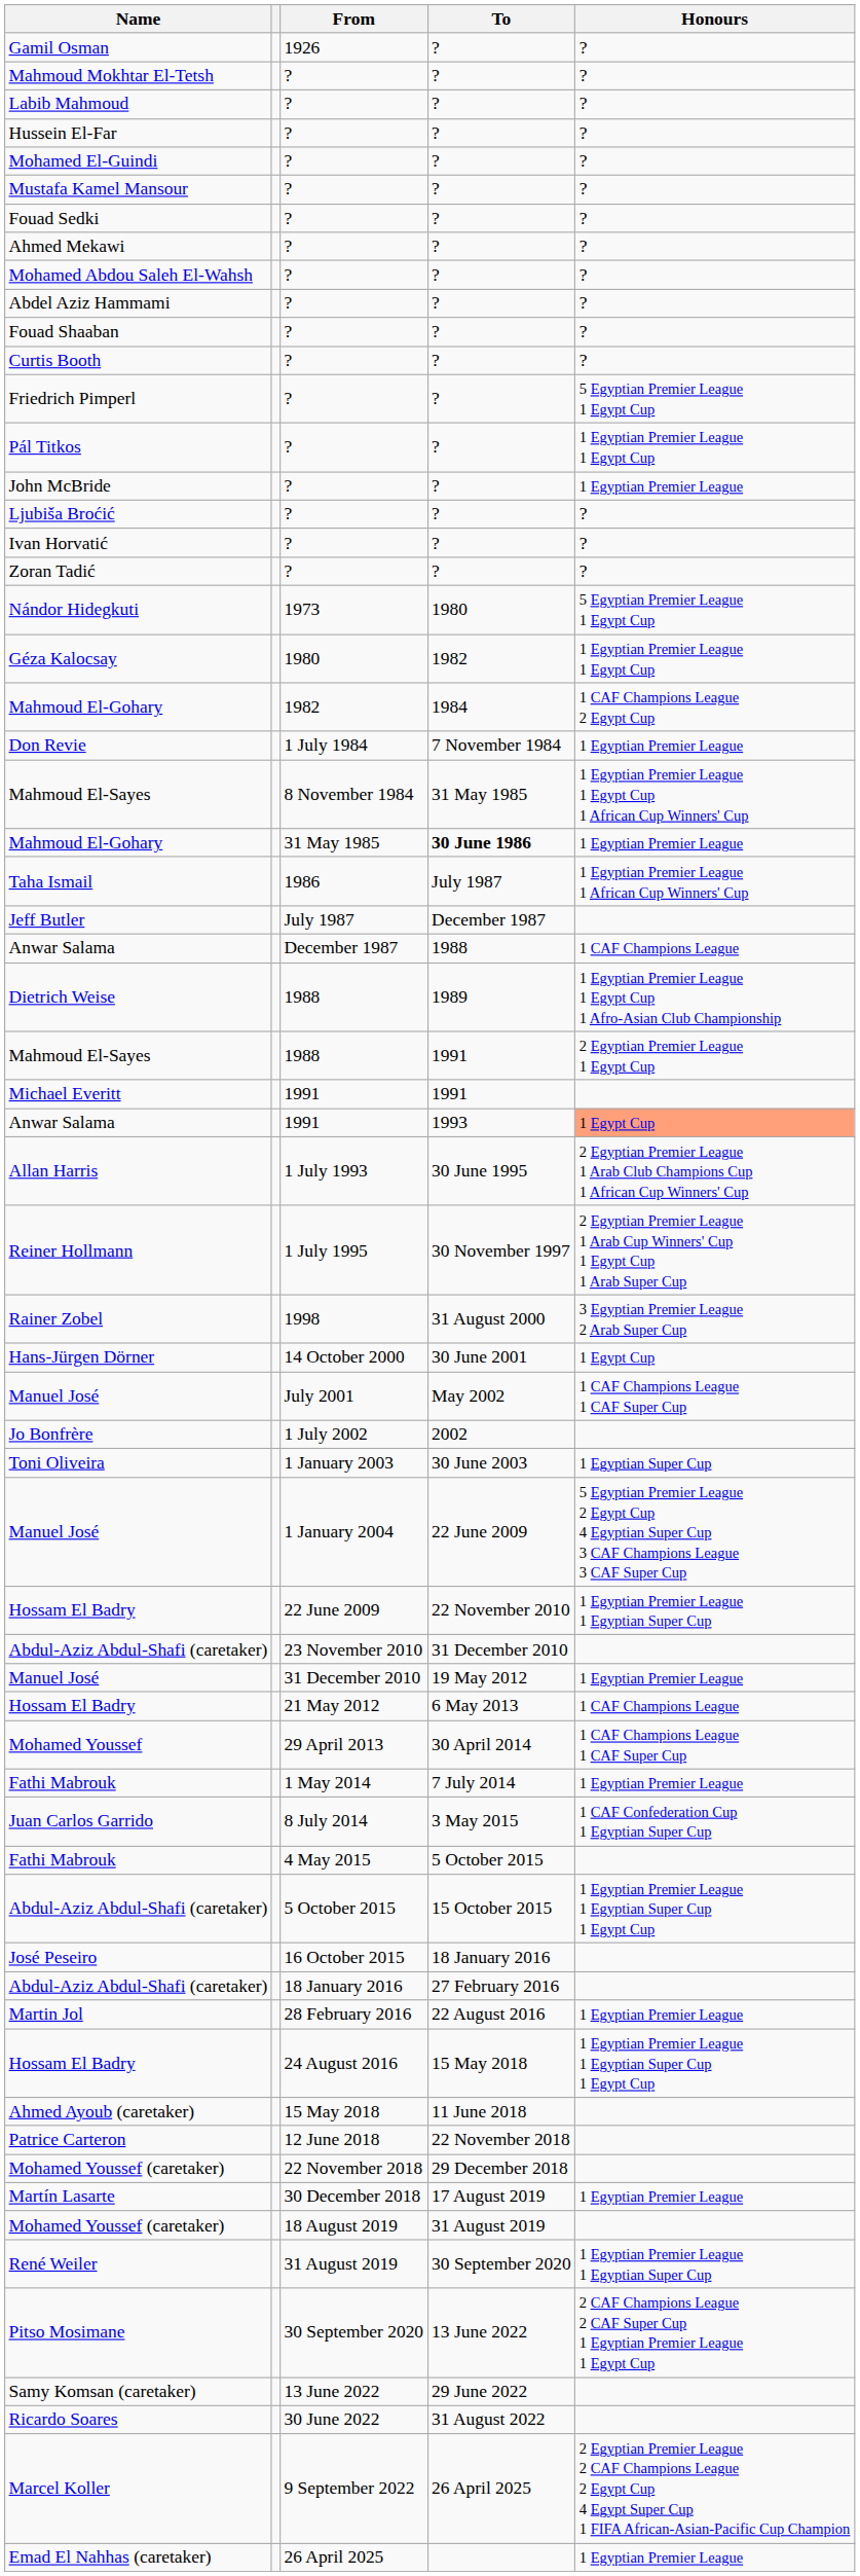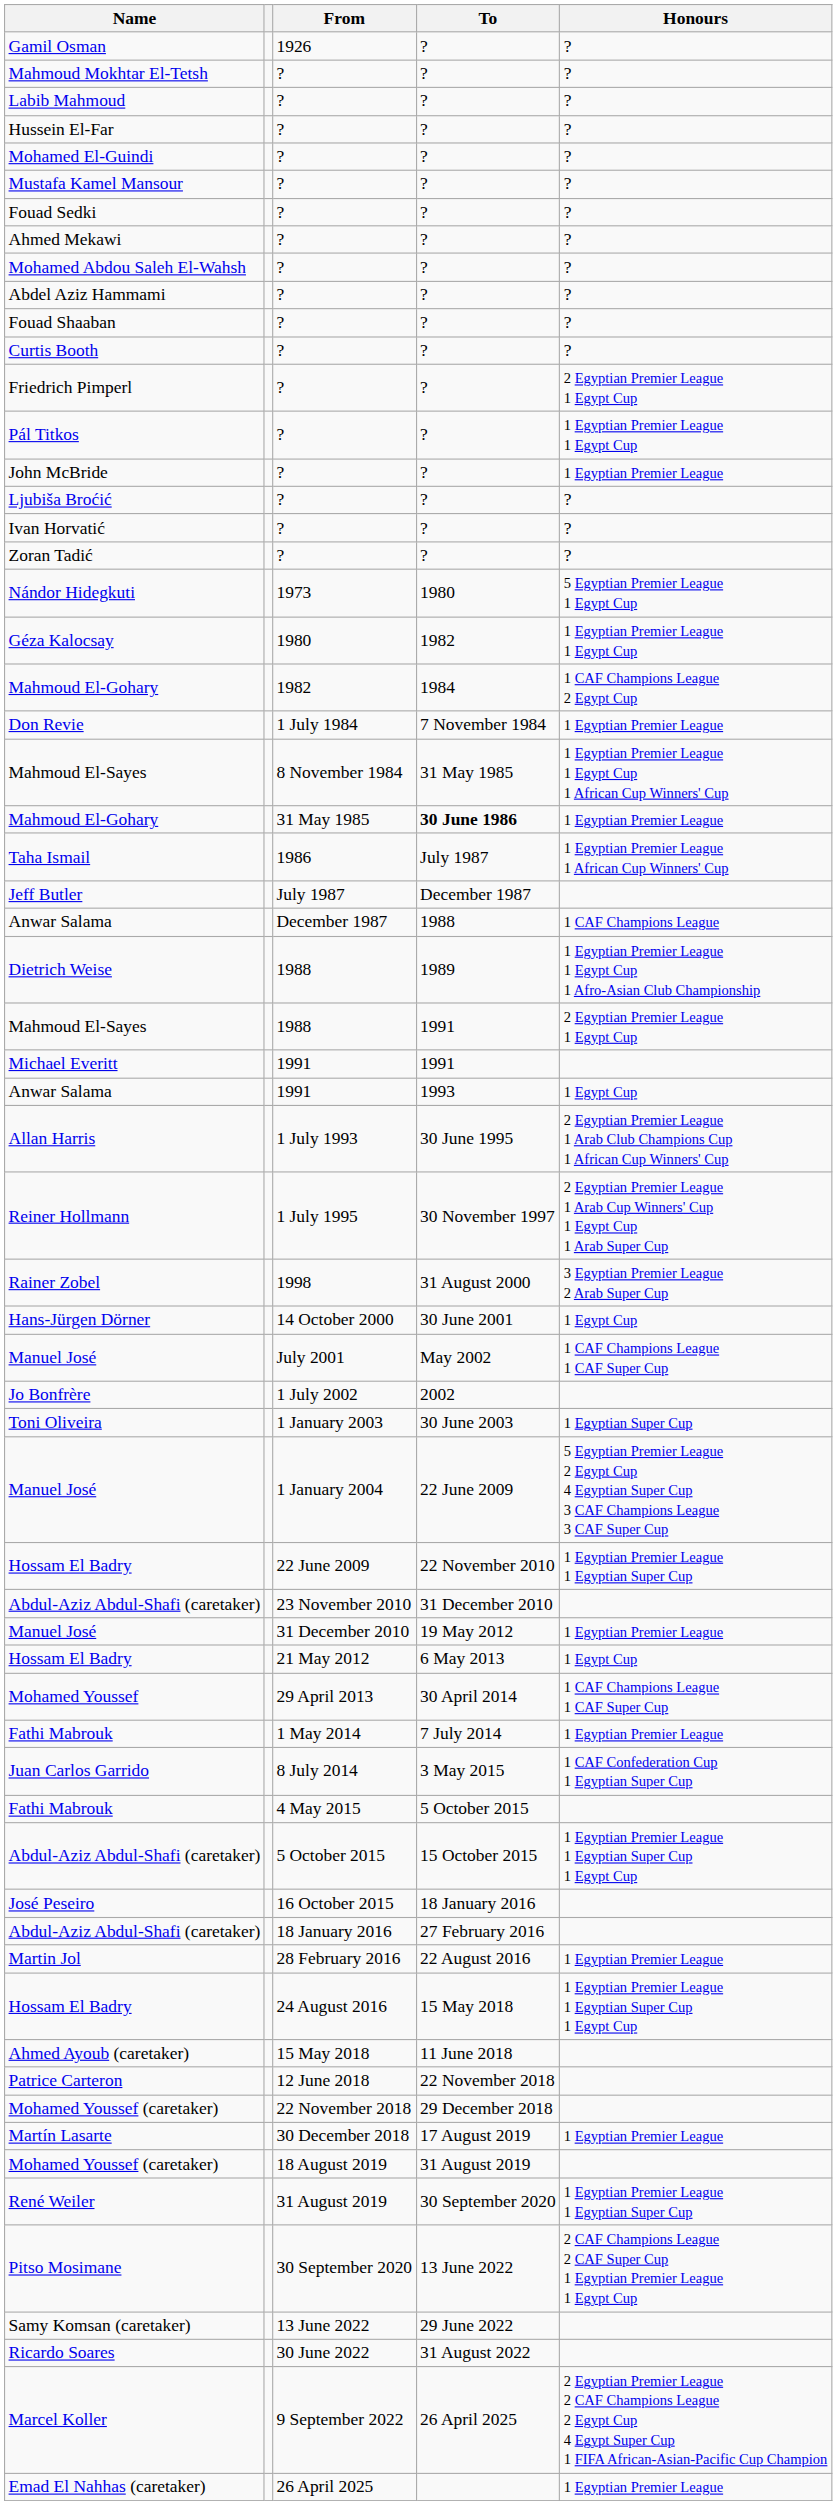 <table class="wikitable sortable" style="text-align: center;">
 <tr>
 <th>Name</th>
 <th></th>
 <th>From</th>
 <th>To</th>
 <th class="unsortable">Honours</th>
 </tr>
 <tr>
 <td align=left><a href='#'>Gamil Osman</a></td>
 <td align=center></td>
 <td align=left>1926</td>
 <td align=left>?</td>
 <td align=left>?</td>
 </tr>
 <tr>
 <td align=left><a href='#'>Mahmoud Mokhtar El-Tetsh</a></td>
 <td align=center></td>
 <td align=left>?</td>
 <td align=left>?</td>
 <td align=left>?</td>
 </tr>
 <tr>
 <td align=left><a href='#'>Labib Mahmoud</a></td>
 <td align=center></td>
 <td align=left>?</td>
 <td align=left>?</td>
 <td align=left>?</td>
 </tr>
 <tr>
 <td align=left>Hussein El-Far</td>
 <td align=center></td>
 <td align=left>?</td>
 <td align=left>?</td>
 <td align=left>?</td>
 </tr>
 <tr>
 <td align=left><a href='#'>Mohamed El-Guindi</a></td>
 <td align=center></td>
 <td align=left>?</td>
 <td align=left>?</td>
 <td align=left>?</td>
 </tr>
 <tr>
 <td align=left><a href='#'>Mustafa Kamel Mansour</a></td>
 <td align=center></td>
 <td align=left>?</td>
 <td align=left>?</td>
 <td align=left>?</td>
 </tr>
 <tr>
 <td align=left>Fouad Sedki</td>
 <td align=center></td>
 <td align=left>?</td>
 <td align=left>?</td>
 <td align=left>?</td>
 </tr>
 <tr>
 <td align=left>Ahmed Mekawi</td>
 <td align=center></td>
 <td align=left>?</td>
 <td align=left>?</td>
 <td align=left>?</td>
 </tr>
 <tr>
 <td align=left><a href='#'>Mohamed Abdou Saleh El-Wahsh</a></td>
 <td align=center></td>
 <td align=left>?</td>
 <td align=left>?</td>
 <td align=left>?</td>
 </tr>
 <tr>
 <td align=left>Abdel Aziz Hammami</td>
 <td align=center></td>
 <td align=left>?</td>
 <td align=left>?</td>
 <td align=left>?</td>
 </tr>
 <tr>
 <td align=left>Fouad Shaaban</td>
 <td align=center></td>
 <td align=left>?</td>
 <td align=left>?</td>
 <td align=left>?</td>
 </tr>
 <tr>
 <td align=left><a href='#'>Curtis Booth</a></td>
 <td align=center></td>
 <td align=left>?</td>
 <td align=left>?</td>
 <td align=left>?</td>
 </tr>
 <tr>
 <td align=left>Friedrich Pimperl</td>
 <td align=center></td>
 <td align=left>?</td>
 <td align=left>?</td>
-<td align=left><small>5 <a href='#'>Egyptian Premier League</a><br>1 <a href='#'>Egypt Cup</a> </small></td>
+<td align=left><small>2 <a href='#'>Egyptian Premier League</a><br>1 <a href='#'>Egypt Cup</a></small></td>
 </tr>
 <tr>
 <td align=left><a href='#'>Pál Titkos</a></td>
 <td align=center></td>
 <td align=left>?</td>
 <td align=left>?</td>
 <td align=left><small>1 <a href='#'>Egyptian Premier League</a><br>1 <a href='#'>Egypt Cup</a></small></td>
 </tr>
 <tr>
 <td align=left>John McBride</td>
 <td align=center></td>
 <td align=left>?</td>
 <td align=left>?</td>
 <td align=left><small>1 <a href='#'>Egyptian Premier League</a></small></td>
 </tr>
 <tr>
 <td align=left><a href='#'>Ljubiša Broćić</a></td>
 <td align=center></td>
 <td align=left>?</td>
 <td align=left>?</td>
 <td align=left>?</td>
 </tr>
 <tr>
 <td align=left>Ivan Horvatić</td>
 <td align=center></td>
 <td align=left>?</td>
 <td align=left>?</td>
 <td align=left>?</td>
 </tr>
 <tr>
 <td align=left>Zoran Tadić</td>
 <td align=center></td>
 <td align=left>?</td>
 <td align=left>?</td>
 <td align=left>?</td>
 </tr>
 <tr>
 <td align=left><a href='#'>Nándor Hidegkuti</a></td>
 <td align=center></td>
 <td align=left>1973</td>
 <td align=left>1980</td>
 <td align=left><small>5 <a href='#'>Egyptian Premier League</a><br>1 <a href='#'>Egypt Cup</a> </small></td>
 </tr>
 <tr>
 <td align=left><a href='#'>Géza Kalocsay</a></td>
 <td align=center></td>
 <td align=left>1980</td>
 <td align=left>1982</td>
 <td align=left><small>1 <a href='#'>Egyptian Premier League</a><br>1 <a href='#'>Egypt Cup</a> </small></td>
 </tr>
 <tr>
 <td align=left><a href='#'>Mahmoud El-Gohary</a></td>
 <td align=center></td>
 <td align=left>1982</td>
 <td align=left>1984</td>
 <td align=left><small>1 <a href='#'>CAF Champions League</a><br>2 <a href='#'>Egypt Cup</a> </small></td>
 </tr>
 <tr>
 <td align=left><a href='#'>Don Revie</a></td>
 <td align=center></td>
 <td align=left>1 July 1984</td>
 <td align=left>7 November 1984</td>
 <td align=left><small>1 <a href='#'>Egyptian Premier League</a> </small></td>
 </tr>
 <tr>
 <td align=left>Mahmoud El-Sayes</td>
 <td align=center></td>
 <td align=left>8 November 1984</td>
 <td align=left>31 May 1985</td>
 <td align=left><small>1 <a href='#'>Egyptian Premier League</a><br>1 <a href='#'>Egypt Cup</a><br>1 <a href='#'>African Cup Winners' Cup</a></small></td>
 </tr>
 <tr>
 <td align=left><a href='#'>Mahmoud El-Gohary</a></td>
 <td align=center></td>
 <td align=left>31 May 1985</td>
 <td align=left><strong>30 June 1986</strong></td>
 <td align=left><small>1 <a href='#'>Egyptian Premier League</a></small></td>
 </tr>
 <tr>
 <td align=left><a href='#'>Taha Ismail</a></td>
 <td align=center></td>
 <td align=left>1986</td>
 <td align=left>July 1987</td>
 <td align=left><small>1 <a href='#'>Egyptian Premier League</a><br>1 <a href='#'>African Cup Winners' Cup</a></small></td>
 </tr>
 <tr>
 <td align=left><a href='#'>Jeff Butler</a></td>
 <td align=center></td>
 <td align=left>July 1987</td>
 <td align=left>December 1987</td>
 <td align=left></td>
 </tr>
 <tr>
 <td align=left>Anwar Salama</td>
 <td align=center></td>
 <td align=left>December 1987</td>
 <td align=left>1988</td>
 <td align=left><small>1 <a href='#'>CAF Champions League</a></small></td>
 </tr>
 <tr>
 <td align=left><a href='#'>Dietrich Weise</a></td>
 <td align=center></td>
 <td align=left>1988</td>
 <td align=left>1989</td>
 <td align=left><small>1 <a href='#'>Egyptian Premier League</a><br>1 <a href='#'>Egypt Cup</a><br>1 <a href='#'>Afro-Asian Club Championship</a></small></td>
 </tr>
 <tr>
 <td align=left>Mahmoud El-Sayes</td>
 <td align=center></td>
 <td align=left>1988</td>
 <td align=left>1991</td>
 <td align=left><small>2 <a href='#'>Egyptian Premier League</a><br>1 <a href='#'>Egypt Cup</a></small></td>
 </tr>
 <tr>
 <td align=left><a href='#'>Michael Everitt</a></td>
 <td align=center></td>
 <td align=left>1991</td>
 <td align=left>1991</td>
 <td align=left></td>
 </tr>
 <tr>
 <td align=left>Anwar Salama</td>
 <td align=center></td>
 <td align=left>1991</td>
 <td align=left>1993</td>
-<td align=left style="background: lightsalmon;"><small>1 <a href='#'>Egypt Cup</a></small></td>
+<td align=left><small>1 <a href='#'>Egypt Cup</a></small></td>
 </tr>
 <tr>
 <td align=left><a href='#'>Allan Harris</a></td>
 <td align=center></td>
 <td align=left>1 July 1993</td>
 <td align=left>30 June 1995</td>
 <td align=left><small>2 <a href='#'>Egyptian Premier League</a><br>1 <a href='#'>Arab Club Champions Cup</a><br>1 <a href='#'>African Cup Winners' Cup</a></small></td>
 </tr>
 <tr>
 <td align=left><a href='#'>Reiner Hollmann</a></td>
 <td align=center></td>
 <td align=left>1 July 1995</td>
 <td align=left>30 November 1997</td>
 <td align=left><small>2 <a href='#'>Egyptian Premier League</a><br>1 <a href='#'>Arab Cup Winners' Cup</a><br>1 <a href='#'>Egypt Cup</a><br>1 <a href='#'>Arab Super Cup</a></small></td>
 </tr>
 <tr>
 <td align=left><a href='#'>Rainer Zobel</a></td>
 <td align=center></td>
 <td align=left>1998</td>
 <td align=left>31 August 2000</td>
 <td align=left><small>3 <a href='#'>Egyptian Premier League</a><br>2 <a href='#'>Arab Super Cup</a> </small></td>
 </tr>
 <tr>
 <td align=left><a href='#'>Hans-Jürgen Dörner</a></td>
 <td align=center></td>
 <td align=left>14 October 2000</td>
 <td align=left>30 June 2001</td>
 <td align=left><small>1 <a href='#'>Egypt Cup</a></small></td>
 </tr>
 <tr>
 <td align=left><a href='#'>Manuel José</a></td>
 <td align=center></td>
 <td align=left>July 2001</td>
 <td align=left>May 2002</td>
 <td align=left><small>1 <a href='#'>CAF Champions League</a> <br>1 <a href='#'>CAF Super Cup</a> </small></td>
 </tr>
 <tr>
 <td align=left><a href='#'>Jo Bonfrère</a></td>
 <td align=center></td>
 <td align=left>1 July 2002</td>
 <td align=left>2002</td>
 <td align=left></td>
 </tr>
 <tr>
 <td align=left><a href='#'>Toni Oliveira</a></td>
 <td align=center></td>
 <td align=left>1 January 2003</td>
 <td align=left>30 June 2003</td>
 <td align=left><small>1 <a href='#'>Egyptian Super Cup</a> </small></td>
 </tr>
 <tr>
 <td align=left><a href='#'>Manuel José</a></td>
 <td align=center></td>
 <td align=left>1 January 2004</td>
 <td align=left>22 June 2009</td>
 <td align=left><small>5 <a href='#'>Egyptian Premier League</a><br>2 <a href='#'>Egypt Cup</a><br>4 <a href='#'>Egyptian Super Cup</a><br>3 <a href='#'>CAF Champions League</a><br>3 <a href='#'>CAF Super Cup</a></small></td>
 </tr>
 <tr>
 <td align=left><a href='#'>Hossam El Badry</a></td>
 <td align=center></td>
 <td align=left>22 June 2009</td>
 <td align=left>22 November 2010</td>
 <td align=left><small>1 <a href='#'>Egyptian Premier League</a><br>1 <a href='#'>Egyptian Super Cup</a></small></td>
 </tr>
 <tr>
 <td align=left><a href='#'>Abdul-Aziz Abdul-Shafi</a> (caretaker)</td>
 <td align=center></td>
 <td align=left>23 November 2010</td>
 <td align=left>31 December 2010</td>
 <td align=left></td>
 </tr>
 <tr>
 <td align=left><a href='#'>Manuel José</a></td>
 <td align=center></td>
 <td align=left>31 December 2010</td>
 <td align=left>19 May 2012</td>
 <td align=left><small>1 <a href='#'>Egyptian Premier League</a></small></td>
 </tr>
 <tr>
 <td align=left><a href='#'>Hossam El Badry</a></td>
 <td align=center></td>
 <td align=left>21 May 2012</td>
 <td align=left>6 May 2013</td>
-<td align=left><small>1 <a href='#'>CAF Champions League</a></small></td>
+<td align=left><small>1 <a href='#'>Egypt Cup</a></small></td>
 </tr>
 <tr>
 <td align=left><a href='#'>Mohamed Youssef</a></td>
 <td align=center></td>
 <td align=left>29 April 2013</td>
 <td align=left>30 April 2014</td>
 <td align=left><small>1 <a href='#'>CAF Champions League</a><br>1 <a href='#'>CAF Super Cup</a></small></td>
 </tr>
 <tr>
 <td align=left><a href='#'>Fathi Mabrouk</a></td>
 <td align=center></td>
 <td align=left>1 May 2014</td>
 <td align=left>7 July 2014</td>
 <td align=left><small>1 <a href='#'>Egyptian Premier League</a></small></td>
 </tr>
 <tr>
 <td align=left><a href='#'>Juan Carlos Garrido</a></td>
 <td align=center></td>
 <td align=left>8 July 2014</td>
 <td align=left>3 May 2015</td>
 <td align=left><small>1 <a href='#'>CAF Confederation Cup</a><br>1 <a href='#'>Egyptian Super Cup</a></small></td>
 </tr>
 <tr>
 <td align=left><a href='#'>Fathi Mabrouk</a></td>
 <td align=center></td>
 <td align=left>4 May 2015</td>
 <td align=left>5 October 2015</td>
 <td align=left></td>
 </tr>
 <tr>
 <td align=left><a href='#'>Abdul-Aziz Abdul-Shafi</a> (caretaker)</td>
 <td align=center></td>
 <td align=left>5 October 2015</td>
 <td align=left>15 October 2015</td>
 <td align=left><small>1 <a href='#'>Egyptian Premier League</a><br>1 <a href='#'>Egyptian Super Cup</a><br>1 <a href='#'>Egypt Cup</a></small></td>
 </tr>
 <tr>
 <td align=left><a href='#'>José Peseiro</a></td>
 <td align=center></td>
 <td align=left>16 October 2015</td>
 <td align=left>18 January 2016</td>
 <td align=left></td>
 </tr>
 <tr>
 <td align=left><a href='#'>Abdul-Aziz Abdul-Shafi</a> (caretaker)</td>
 <td align=center></td>
 <td align=left>18 January 2016</td>
 <td align=left>27 February 2016</td>
 <td align=left></td>
 </tr>
 <tr>
 <td align=left><a href='#'>Martin Jol</a></td>
 <td align=center></td>
 <td align=left>28 February 2016</td>
 <td align=left>22 August 2016</td>
 <td align=left><small>1 <a href='#'>Egyptian Premier League</a></small></td>
 </tr>
 <tr>
 <td align=left><a href='#'>Hossam El Badry</a></td>
 <td align=center></td>
 <td align=left>24 August 2016</td>
 <td align=left>15 May 2018</td>
 <td align=left><small>1 <a href='#'>Egyptian Premier League</a><br>1 <a href='#'>Egyptian Super Cup</a><br>1 <a href='#'>Egypt Cup</a></small></td>
 </tr>
 <tr>
 <td align=left><a href='#'>Ahmed Ayoub</a> (caretaker)</td>
 <td align=center></td>
 <td align=left>15 May 2018</td>
 <td align=left>11 June 2018</td>
 <td align=left></td>
 </tr>
 <tr>
 <td align=left><a href='#'>Patrice Carteron</a></td>
 <td align=center></td>
 <td align=left>12 June 2018</td>
 <td align=left>22 November 2018</td>
 <td align=left></td>
 </tr>
 <tr>
 <td align=left><a href='#'>Mohamed Youssef</a> (caretaker)</td>
 <td align=center></td>
 <td align=left>22 November 2018</td>
 <td align=left>29 December 2018</td>
 <td align=left></td>
 </tr>
 <tr>
 <td align=left><a href='#'>Martín Lasarte</a></td>
 <td align=center></td>
 <td align=left>30 December 2018</td>
 <td align=left>17 August 2019</td>
 <td align=left><small>1 <a href='#'>Egyptian Premier League</a></small></td>
 </tr>
 <tr>
 <td align=left><a href='#'>Mohamed Youssef</a> (caretaker)</td>
 <td align=center></td>
 <td align=left>18 August 2019</td>
 <td align=left>31 August 2019</td>
 <td align=left></td>
 </tr>
 <tr>
 <td align=left><a href='#'>René Weiler</a></td>
 <td align=center></td>
 <td align=left>31 August 2019</td>
 <td align=left>30 September 2020</td>
 <td align=left><small>1 <a href='#'>Egyptian Premier League</a><br>1 <a href='#'>Egyptian Super Cup</a></small></td>
 </tr>
 <tr>
 <td align=left><a href='#'>Pitso Mosimane</a></td>
 <td align=center></td>
 <td align=left>30 September 2020</td>
 <td align=left>13 June 2022</td>
 <td align=left><small>2 <a href='#'>CAF Champions League</a> <br>2 <a href='#'>CAF Super Cup</a> <br> 1 <a href='#'>Egyptian Premier League</a><br>1 <a href='#'>Egypt Cup</a></small></td>
 </tr>
 <tr>
 <td align=left>Samy Komsan (caretaker)</td>
 <td align=center></td>
 <td align=left>13 June 2022</td>
 <td align=left>29 June 2022</td>
 <td align=left></td>
 </tr>
 <tr>
 <td align=left><a href='#'>Ricardo Soares</a></td>
 <td align=center></td>
 <td align=left>30 June 2022</td>
 <td align=left>31 August 2022</td>
 </tr>
 <tr>
 <td align=left><a href='#'>Marcel Koller</a></td>
 <td align=center></td>
 <td align=left>9 September 2022</td>
 <td align=left>26 April 2025</td>
 <td align=left><small>2 <a href='#'>Egyptian Premier League</a><br>2 <a href='#'>CAF Champions League</a><br>2 <a href='#'>Egypt Cup</a><br>4 <a href='#'>Egypt Super Cup</a><br>1 <a href='#'>FIFA African-Asian-Pacific Cup Champion</a> </small></td>
 </tr>
 <tr>
 <td align=left><a href='#'>Emad El Nahhas</a> (caretaker)</td>
 <td align=center></td>
 <td align=left>26 April 2025</td>
 <td align=left></td>
 <td align=left><small>1 <a href='#'>Egyptian Premier League</a></small></td>
 </tr>
 </table>
